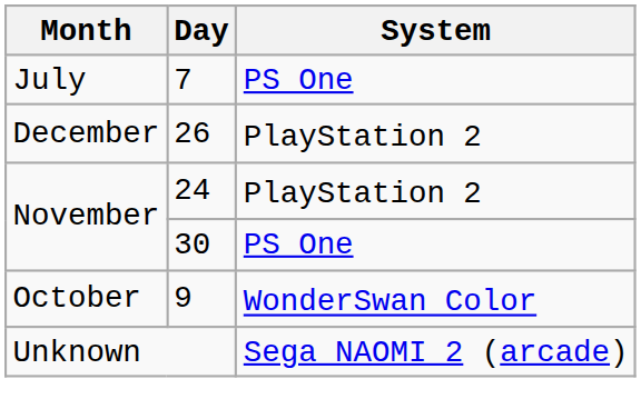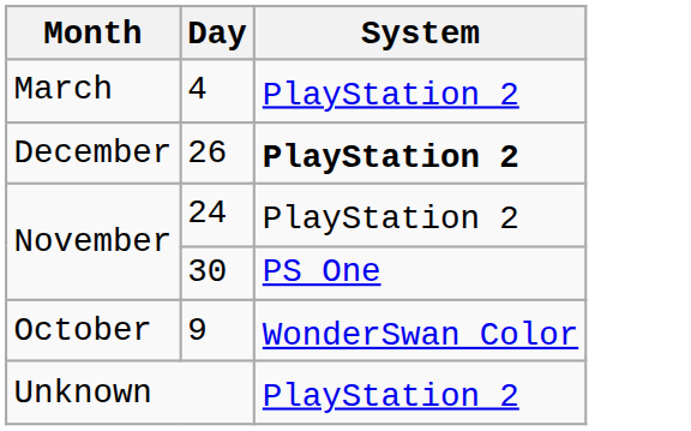 <table class="wikitable">
 <tr>
 <th>Month</th>
 <th>Day</th>
 <th>System</th>
 </tr>
 <tr>
-<td>July</td>
-<td>7</td>
-<td><a href='#'>PS One</a></td>
+<td>March</td>
+<td>4</td>
+<td><a href='#'>PlayStation 2</a><sup></sup></td>
 </tr>
 <tr>
 <td>December</td>
 <td>26</td>
-<td>PlayStation 2<sup></sup></td>
+<td><strong>PlayStation 2<sup></sup></strong></td>
 </tr>
 <tr>
 <td rowspan="2">November</td>
 <td>24</td>
 <td>PlayStation 2<sup></sup></td>
 </tr>
 <tr>
 <td>30</td>
 <td><a href='#'>PS One</a></td>
 </tr>
 <tr>
 <td>October</td>
 <td>9</td>
 <td><a href='#'>WonderSwan Color</a><sup></sup></td>
 </tr>
 <tr>
 <td colspan="2">Unknown</td>
-<td><a href='#'>Sega NAOMI 2</a> (<a href='#'>arcade</a>)</td>
+<td><a href='#'>PlayStation 2</a><sup></sup></td>
 </tr>
 </table>
